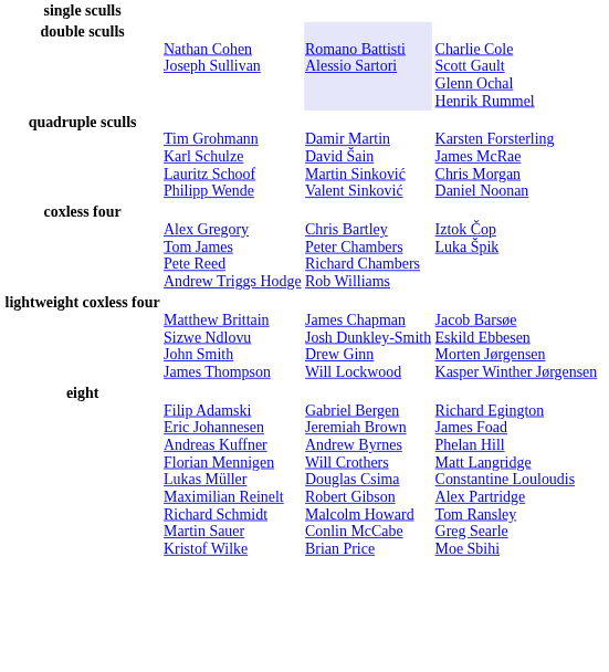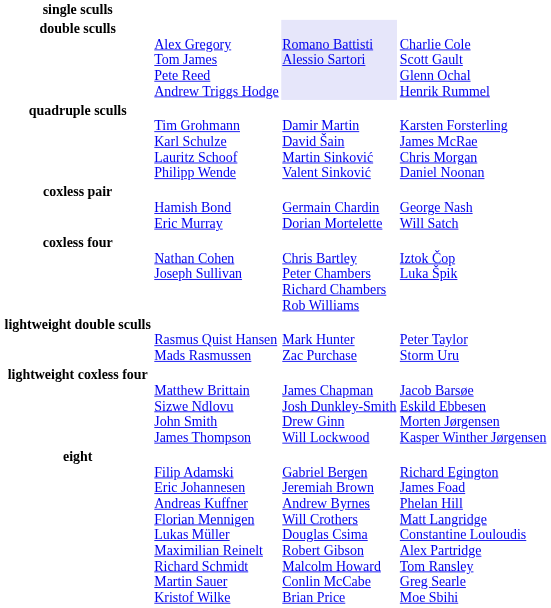 <table>
 <tr>
 <th scope="row">single sculls<br></th>
 <td></td>
 <td></td>
 <td></td>
 </tr>
 <tr valign="top">
 <th scope="row">double sculls<br></th>
-<td><br><a href='#'>Nathan Cohen</a><br><a href='#'>Joseph Sullivan</a></td>
+<td><br><a href='#'>Alex Gregory</a><br><a href='#'>Tom James</a><br><a href='#'>Pete Reed</a><br><a href='#'>Andrew Triggs Hodge</a></td>
 <td style="background: lavender;"><br><a href='#'>Romano Battisti</a><br><a href='#'>Alessio Sartori</a></td>
 <td><br><a href='#'>Charlie Cole</a><br><a href='#'>Scott Gault</a><br><a href='#'>Glenn Ochal</a><br><a href='#'>Henrik Rummel</a></td>
 </tr>
 <tr valign="top">
 <th scope="row">quadruple sculls<br></th>
 <td><br><a href='#'>Tim Grohmann</a><br><a href='#'>Karl Schulze</a><br><a href='#'>Lauritz Schoof</a><br><a href='#'>Philipp Wende</a></td>
 <td><br><a href='#'>Damir Martin</a><br><a href='#'>David Šain</a><br><a href='#'>Martin Sinković</a><br><a href='#'>Valent Sinković</a></td>
 <td><br><a href='#'>Karsten Forsterling</a><br><a href='#'>James McRae</a><br><a href='#'>Chris Morgan</a><br><a href='#'>Daniel Noonan</a></td>
 </tr>
 <tr valign="top">
+<th scope="row">coxless pair<br></th>
+<td><br><a href='#'>Hamish Bond</a><br><a href='#'>Eric Murray</a></td>
+<td><br><a href='#'>Germain Chardin</a><br><a href='#'>Dorian Mortelette</a></td>
+<td><br><a href='#'>George Nash</a><br><a href='#'>Will Satch</a></td>
+</tr>
+<tr valign="top">
 <th scope="row">coxless four<br></th>
-<td><br><a href='#'>Alex Gregory</a><br><a href='#'>Tom James</a><br><a href='#'>Pete Reed</a><br><a href='#'>Andrew Triggs Hodge</a></td>
+<td><br><a href='#'>Nathan Cohen</a><br><a href='#'>Joseph Sullivan</a></td>
 <td><br><a href='#'>Chris Bartley</a><br><a href='#'>Peter Chambers</a><br><a href='#'>Richard Chambers</a><br><a href='#'>Rob Williams</a></td>
 <td><br><a href='#'>Iztok Čop</a><br><a href='#'>Luka Špik</a></td>
+</tr>
+<tr valign="top">
+<th scope="row">lightweight double sculls<br></th>
+<td><br><a href='#'>Rasmus Quist Hansen</a><br><a href='#'>Mads Rasmussen</a></td>
+<td><br><a href='#'>Mark Hunter</a><br><a href='#'>Zac Purchase</a></td>
+<td><br><a href='#'>Peter Taylor</a><br><a href='#'>Storm Uru</a></td>
 </tr>
 <tr valign="top">
 <th scope="row">lightweight coxless four<br></th>
 <td><br><a href='#'>Matthew Brittain</a><br><a href='#'>Sizwe Ndlovu</a><br><a href='#'>John Smith</a><br><a href='#'>James Thompson</a></td>
 <td><br><a href='#'>James Chapman</a><br><a href='#'>Josh Dunkley-Smith</a><br><a href='#'>Drew Ginn</a><br><a href='#'>Will Lockwood</a></td>
 <td><br><a href='#'>Jacob Barsøe</a><br><a href='#'>Eskild Ebbesen</a><br><a href='#'>Morten Jørgensen</a><br><a href='#'>Kasper Winther Jørgensen</a></td>
 </tr>
 <tr valign="top">
 <th scope="row">eight<br></th>
 <td><br><a href='#'>Filip Adamski</a><br><a href='#'>Eric Johannesen</a><br><a href='#'>Andreas Kuffner</a><br><a href='#'>Florian Mennigen</a><br><a href='#'>Lukas Müller</a><br><a href='#'>Maximilian Reinelt</a><br><a href='#'>Richard Schmidt</a><br><a href='#'>Martin Sauer</a><br><a href='#'>Kristof Wilke</a></td>
 <td><br><a href='#'>Gabriel Bergen</a><br><a href='#'>Jeremiah Brown</a><br><a href='#'>Andrew Byrnes</a><br><a href='#'>Will Crothers</a><br><a href='#'>Douglas Csima</a><br><a href='#'>Robert Gibson</a><br><a href='#'>Malcolm Howard</a><br><a href='#'>Conlin McCabe</a><br><a href='#'>Brian Price</a></td>
 <td><br><a href='#'>Richard Egington</a><br><a href='#'>James Foad</a><br><a href='#'>Phelan Hill</a><br><a href='#'>Matt Langridge</a><br><a href='#'>Constantine Louloudis</a><br><a href='#'>Alex Partridge</a><br><a href='#'>Tom Ransley</a><br><a href='#'>Greg Searle</a><br><a href='#'>Moe Sbihi</a></td>
 </tr>
 </table>
